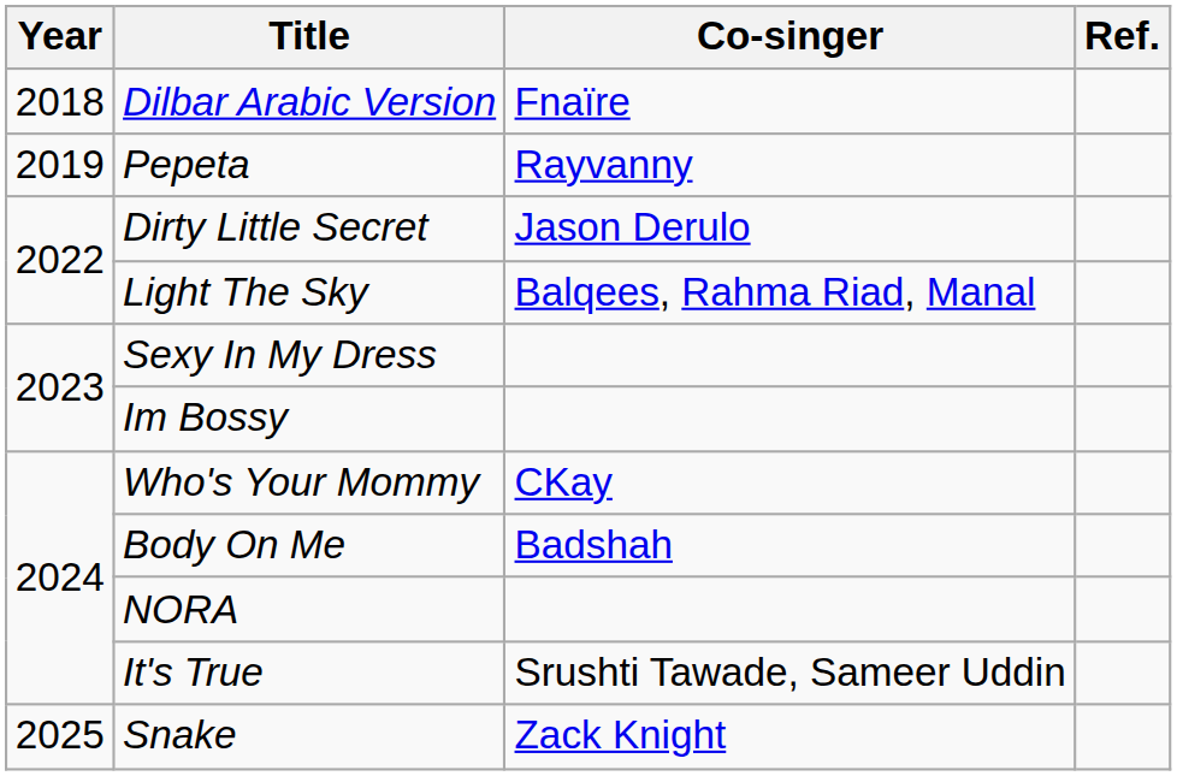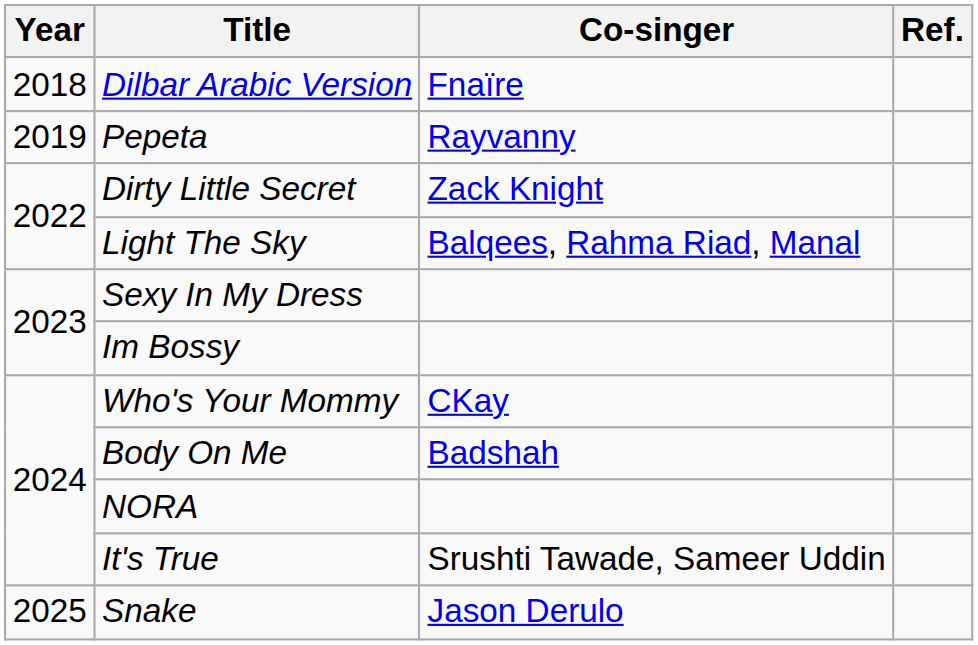 <table class="wikitable sortable">
 <tr>
 <th>Year</th>
 <th>Title</th>
 <th>Co-singer</th>
 <th>Ref.</th>
 </tr>
 <tr>
 <td>2018</td>
 <td><em><a href='#'>Dilbar Arabic Version</a></em></td>
 <td><a href='#'>Fnaïre</a></td>
 <td></td>
 </tr>
 <tr>
 <td>2019</td>
 <td><em>Pepeta</em></td>
 <td><a href='#'>Rayvanny</a></td>
 <td></td>
 </tr>
 <tr>
 <td rowspan="2">2022</td>
 <td><em>Dirty Little Secret</em></td>
-<td><a href='#'>Jason Derulo</a></td>
+<td><a href='#'>Zack Knight</a></td>
 <td></td>
 </tr>
 <tr>
 <td><em>Light The Sky</em></td>
 <td><a href='#'>Balqees</a>, <a href='#'>Rahma Riad</a>, <a href='#'>Manal</a></td>
 <td></td>
 </tr>
 <tr>
 <td rowspan="2">2023</td>
 <td><em>Sexy In My Dress</em></td>
 <td></td>
 <td></td>
 </tr>
 <tr>
 <td><em>Im Bossy</em></td>
 <td></td>
 <td></td>
 </tr>
 <tr>
 <td rowspan="4">2024</td>
 <td><em>Who's Your Mommy</em></td>
 <td><a href='#'>CKay</a></td>
 <td></td>
 </tr>
 <tr>
 <td><em>Body On Me</em></td>
 <td><a href='#'>Badshah</a></td>
 <td></td>
 </tr>
 <tr>
 <td><em>NORA</em></td>
 <td></td>
 <td></td>
 </tr>
 <tr>
 <td><em>It's True</em></td>
 <td>Srushti Tawade, Sameer Uddin</td>
 <td></td>
 </tr>
 <tr>
 <td>2025</td>
 <td><em>Snake</em></td>
-<td><a href='#'>Zack Knight</a></td>
+<td><a href='#'>Jason Derulo</a></td>
 <td></td>
 </tr>
 </table>
